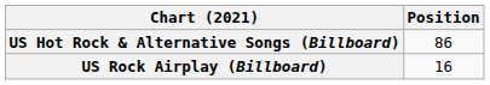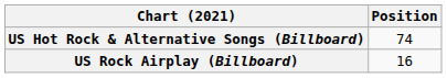 <table class="wikitable sortable plainrowheaders" style="text-align:center">
 <tr>
 <th scope="col">Chart (2021)</th>
 <th scope="col">Position</th>
 </tr>
 <tr>
 <th scope="row">US Hot Rock & Alternative Songs (<em>Billboard</em>)</th>
-<td>86</td>
+<td>74</td>
 </tr>
 <tr>
 <th scope="row">US Rock Airplay (<em>Billboard</em>)</th>
 <td>16</td>
 </tr>
 </table>
